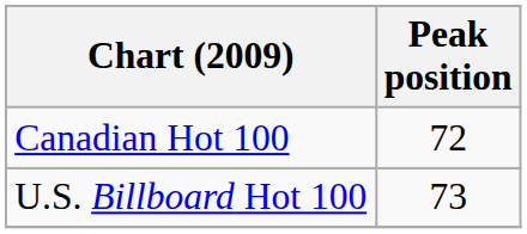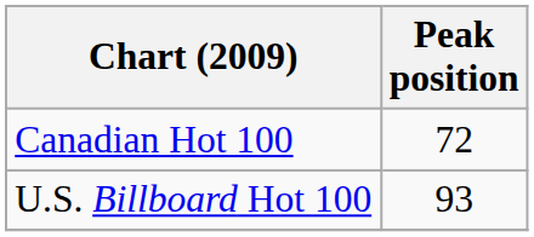 <table class="wikitable">
 <tr>
 <th>Chart (2009)</th>
 <th>Peak<br>position</th>
 </tr>
 <tr>
 <td><a href='#'>Canadian Hot 100</a></td>
 <td align="center">72</td>
 </tr>
 <tr>
 <td>U.S. <a href='#'><em>Billboard</em> Hot 100</a></td>
-<td align="center">73</td>
+<td align="center">93</td>
 </tr>
 <tr>
 </tr>
 </table>
